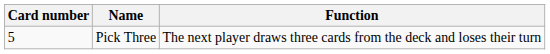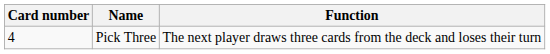 <table class="wikitable">
 <tr>
 <th>Card number</th>
 <th>Name</th>
 <th>Function</th>
 </tr>
 <tr>
-<td>5</td>
+<td>4</td>
 <td>Pick Three</td>
 <td>The next player draws three cards from the deck and loses their turn</td>
 </tr>
 </table>
